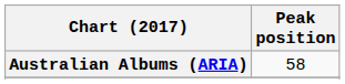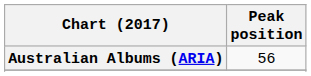 <table class="wikitable sortable plainrowheaders" style="text-align:center">
 <tr>
 <th scope="col">Chart (2017)</th>
 <th scope="col">Peak<br> position</th>
 </tr>
 <tr>
 <th scope="row">Australian Albums (<a href='#'>ARIA</a>)</th>
-<td>58</td>
+<td>56</td>
 </tr>
 <tr>
 </tr>
 <tr>
 </tr>
 <tr>
 </tr>
 <tr>
 </tr>
 <tr>
 </tr>
 <tr>
 </tr>
 <tr>
 </tr>
 <tr>
 </tr>
 </table>
